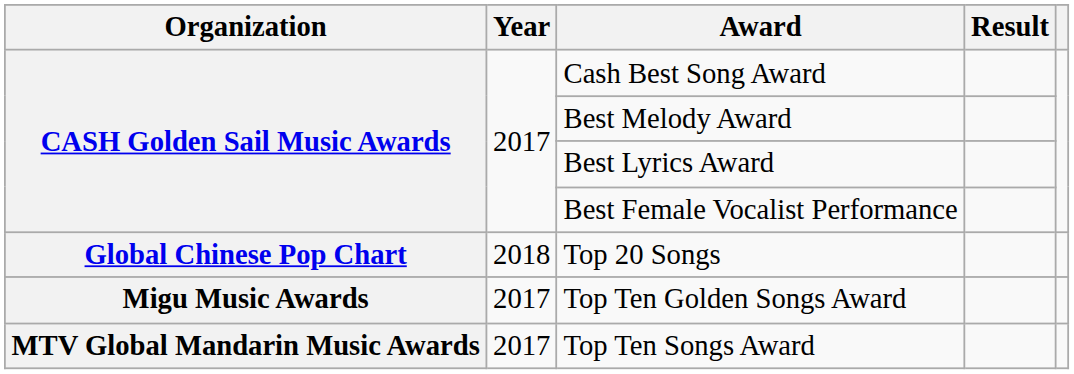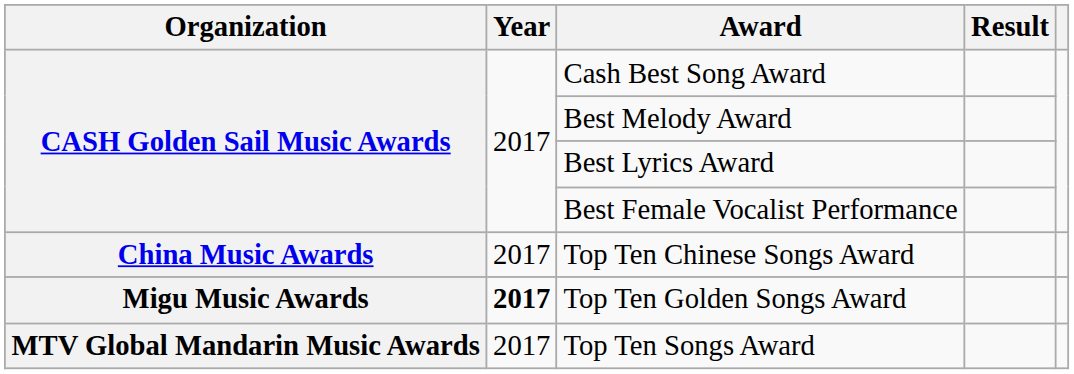 <table class="wikitable sortable plainrowheaders">
 <tr>
 <th scope="col">Organization</th>
 <th scope="col">Year</th>
 <th scope="col">Award</th>
 <th scope="col">Result</th>
 <th class="unsortable"></th>
 </tr>
 <tr>
 <th scope="row" rowspan="4"><a href='#'>CASH Golden Sail Music Awards</a></th>
 <td rowspan="4">2017</td>
 <td>Cash Best Song Award</td>
 <td></td>
 <td rowspan="4" style="text-align:center;"></td>
 </tr>
 <tr>
 <td>Best Melody Award</td>
 <td></td>
 </tr>
 <tr>
 <td>Best Lyrics Award</td>
 <td></td>
 </tr>
 <tr>
 <td>Best Female Vocalist Performance</td>
 <td></td>
 </tr>
 <tr>
-<th scope="row" rowspan="1"><a href='#'>Global Chinese Pop Chart</a></th>
-<td rowspan="1">2018</td>
-<td>Top 20 Songs</td>
+<th scope="row" rowspan="1"><a href='#'>China Music Awards</a></th>
+<td rowspan="1">2017</td>
+<td>Top Ten Chinese Songs Award</td>
 <td></td>
-<td></td>
+<td rowspan="1" style="text-align:center;"></td>
 </tr>
 <tr>
 <th scope="row" rowspan="1">Migu Music Awards</th>
-<td rowspan="1">2017</td>
+<td rowspan="1"><strong>2017</strong></td>
 <td>Top Ten Golden Songs Award</td>
 <td></td>
 <td rowspan="1"></td>
 </tr>
 <tr>
 <th scope="row" rowspan="1">MTV Global Mandarin Music Awards</th>
 <td rowspan="1">2017</td>
 <td rowspan="1">Top Ten Songs Award</td>
 <td></td>
 <td></td>
 </tr>
 </table>
